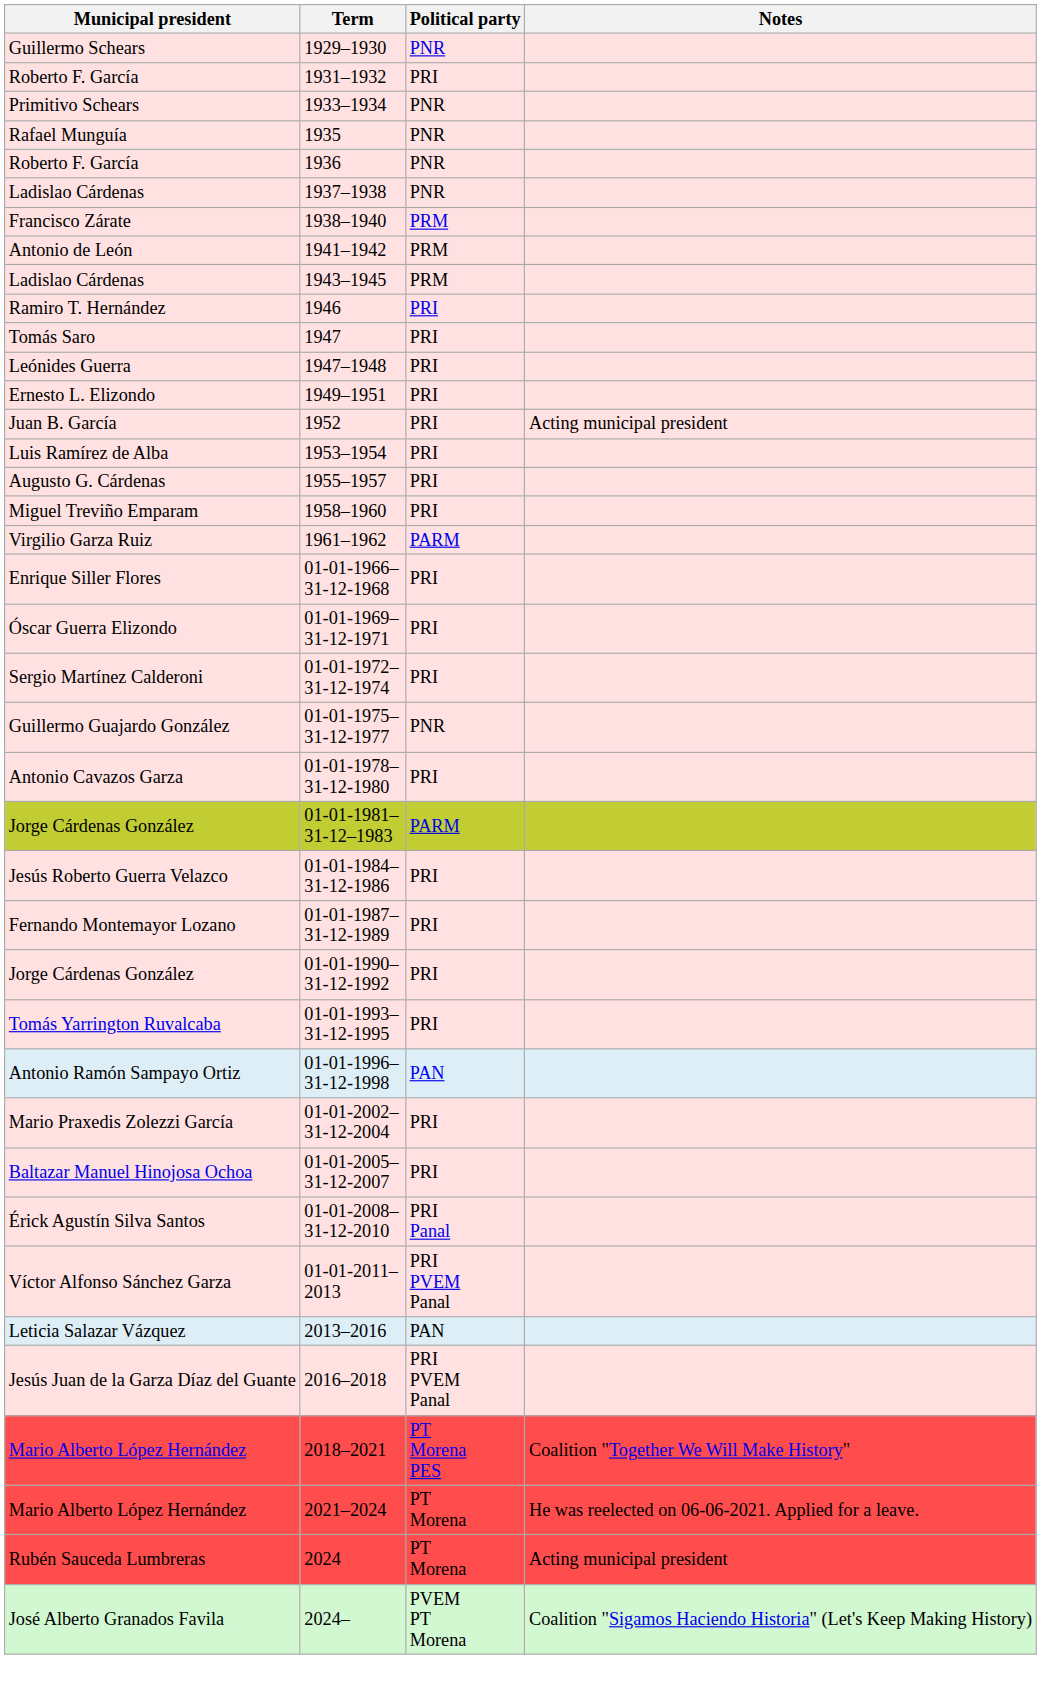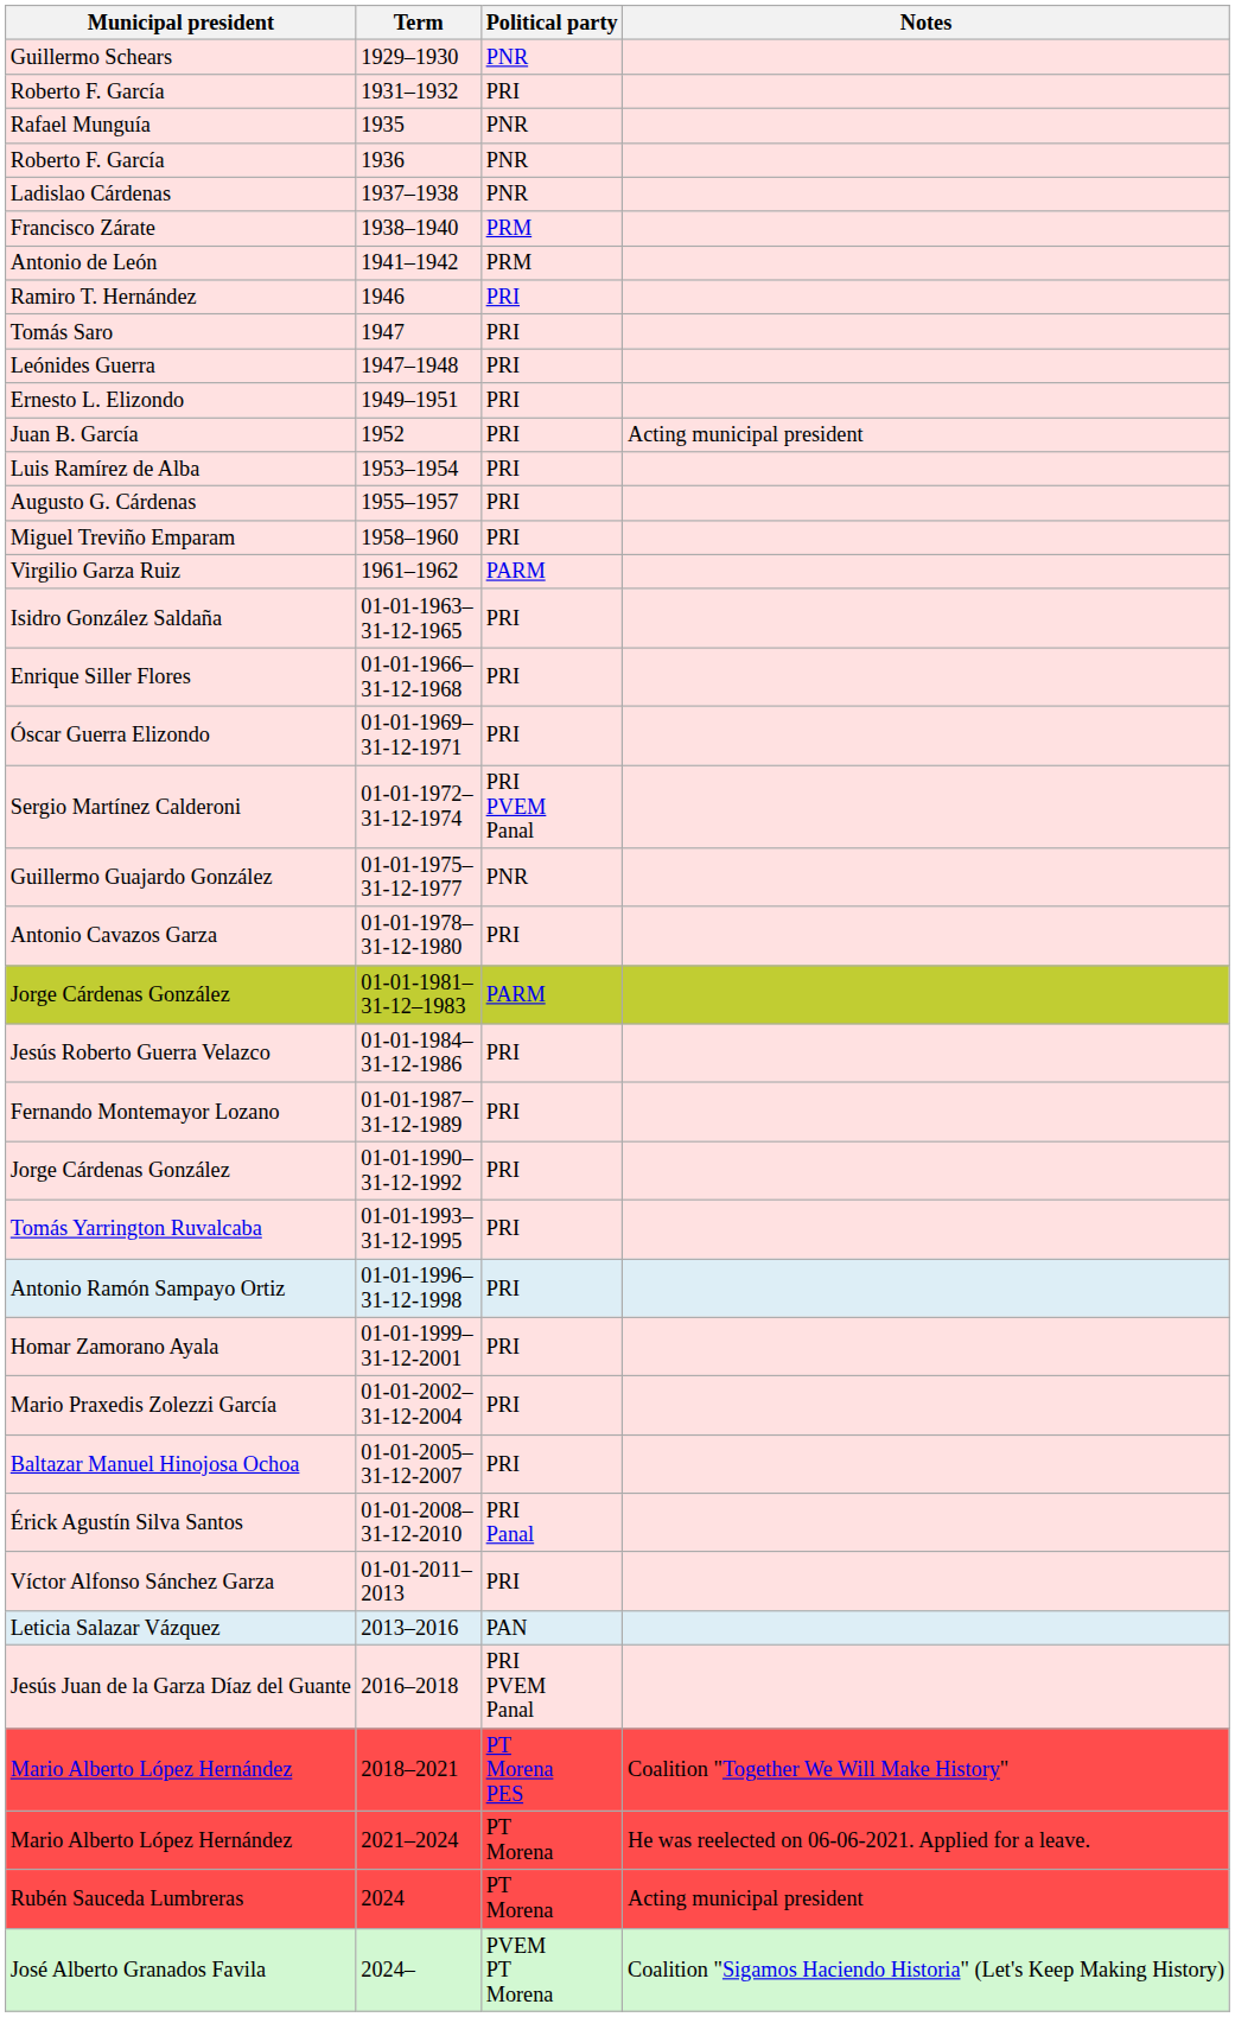 <table class="wikitable">
 <tr>
 <th>Municipal president</th>
 <th width=85px>Term</th>
 <th>Political party</th>
 <th>Notes</th>
 </tr>
 <tr style="background:#ffe1e1">
 <td>Guillermo Schears</td>
 <td>1929–1930</td>
 <td><a href='#'>PNR</a> </td>
 <td></td>
 </tr>
 <tr style="background:#ffe1e1">
 <td>Roberto F. García</td>
 <td>1931–1932</td>
 <td>PRI </td>
-<td></td>
-</tr>
-<tr style="background:#ffe1e1">
-<td>Primitivo Schears</td>
-<td>1933–1934</td>
-<td>PNR </td>
 <td></td>
 </tr>
 <tr style="background:#ffe1e1">
 <td>Rafael Munguía</td>
 <td>1935</td>
 <td>PNR </td>
 <td></td>
 </tr>
 <tr style="background:#ffe1e1">
 <td>Roberto F. García</td>
 <td>1936</td>
 <td>PNR </td>
 <td></td>
 </tr>
 <tr style="background:#ffe1e1">
 <td>Ladislao Cárdenas</td>
 <td>1937–1938</td>
 <td>PNR </td>
 <td></td>
 </tr>
 <tr style="background:#ffe1e1">
 <td>Francisco Zárate</td>
 <td>1938–1940</td>
 <td><a href='#'>PRM</a> </td>
 <td></td>
 </tr>
 <tr style="background:#ffe1e1">
 <td>Antonio de León</td>
 <td>1941–1942</td>
-<td>PRM </td>
-<td></td>
-</tr>
-<tr style="background:#ffe1e1">
-<td>Ladislao Cárdenas</td>
-<td>1943–1945</td>
 <td>PRM </td>
 <td></td>
 </tr>
 <tr style="background:#ffe1e1">
 <td>Ramiro T. Hernández</td>
 <td>1946</td>
 <td><a href='#'>PRI</a> </td>
 <td></td>
 </tr>
 <tr style="background:#ffe1e1">
 <td>Tomás Saro</td>
 <td>1947</td>
 <td>PRI </td>
 <td></td>
 </tr>
 <tr style="background:#ffe1e1">
 <td>Leónides Guerra</td>
 <td>1947–1948</td>
 <td>PRI </td>
 <td></td>
 </tr>
 <tr style="background:#ffe1e1">
 <td>Ernesto L. Elizondo</td>
 <td>1949–1951</td>
 <td>PRI </td>
 <td></td>
 </tr>
 <tr style="background:#ffe1e1">
 <td>Juan B. García</td>
 <td>1952</td>
 <td>PRI </td>
 <td>Acting municipal president</td>
 </tr>
 <tr style="background:#ffe1e1">
 <td>Luis Ramírez de Alba</td>
 <td>1953–1954</td>
 <td>PRI </td>
 <td></td>
 </tr>
 <tr style="background:#ffe1e1">
 <td>Augusto G. Cárdenas</td>
 <td>1955–1957</td>
 <td>PRI </td>
 <td></td>
 </tr>
 <tr style="background:#ffe1e1">
 <td>Miguel Treviño Emparam</td>
 <td>1958–1960</td>
 <td>PRI </td>
 <td></td>
 </tr>
 <tr style="background:#ffe1e1">
 <td>Virgilio Garza Ruiz</td>
 <td>1961–1962</td>
 <td><a href='#'>PARM</a> </td>
 <td></td>
 </tr>
 <tr style="background:#ffe1e1">
+<td>Isidro González Saldaña</td>
+<td>01-01-1963–31-12-1965</td>
+<td>PRI </td>
+<td></td>
+</tr>
+<tr style="background:#ffe1e1">
 <td>Enrique Siller Flores</td>
 <td>01-01-1966–31-12-1968</td>
 <td>PRI </td>
 <td></td>
 </tr>
 <tr style="background:#ffe1e1">
 <td>Óscar Guerra Elizondo</td>
 <td>01-01-1969–31-12-1971</td>
 <td>PRI </td>
 <td></td>
 </tr>
 <tr style="background:#ffe1e1">
 <td>Sergio Martínez Calderoni</td>
 <td>01-01-1972–31-12-1974</td>
-<td>PRI </td>
+<td>PRI <br> <a href='#'>PVEM</a> <br> Panal </td>
 <td></td>
 </tr>
 <tr style="background:#ffe1e1">
 <td>Guillermo Guajardo González</td>
 <td>01-01-1975–31-12-1977</td>
 <td>PNR </td>
 <td></td>
 </tr>
 <tr style="background:#ffe1e1">
 <td>Antonio Cavazos Garza</td>
 <td>01-01-1978–31-12-1980</td>
 <td>PRI </td>
 <td></td>
 </tr>
 <tr style="background:#c1cd32">
 <td>Jorge Cárdenas González</td>
 <td>01-01-1981–31-12–1983</td>
 <td><a href='#'>PARM</a> </td>
 <td></td>
 </tr>
 <tr style="background:#ffe1e1">
 <td>Jesús Roberto Guerra Velazco</td>
 <td>01-01-1984–31-12-1986</td>
 <td>PRI </td>
 <td></td>
 </tr>
 <tr style="background:#ffe1e1">
 <td>Fernando Montemayor Lozano</td>
 <td>01-01-1987–31-12-1989</td>
 <td>PRI </td>
 <td></td>
 </tr>
 <tr style="background:#ffe1e1">
 <td>Jorge Cárdenas González</td>
 <td>01-01-1990–31-12-1992</td>
 <td>PRI </td>
 <td></td>
 </tr>
 <tr style="background:#ffe1e1">
 <td><a href='#'>Tomás Yarrington Ruvalcaba</a></td>
 <td>01-01-1993–31-12-1995</td>
 <td>PRI </td>
 <td></td>
 </tr>
 <tr style="background:#ddeef6">
 <td>Antonio Ramón Sampayo Ortiz</td>
 <td>01-01-1996–31-12-1998</td>
-<td><a href='#'>PAN</a> </td>
+<td>PRI </td>
+<td></td>
+</tr>
+<tr style="background:#ffe1e1">
+<td>Homar Zamorano Ayala</td>
+<td>01-01-1999–31-12-2001</td>
+<td>PRI </td>
 <td></td>
 </tr>
 <tr style="background:#ffe1e1">
 <td>Mario Praxedis Zolezzi García</td>
 <td>01-01-2002–31-12-2004</td>
 <td>PRI </td>
 <td></td>
 </tr>
 <tr style="background:#ffe1e1">
 <td><a href='#'>Baltazar Manuel Hinojosa Ochoa</a></td>
 <td>01-01-2005–31-12-2007</td>
 <td>PRI </td>
 <td></td>
 </tr>
 <tr style="background:#ffe1e1">
 <td>Érick Agustín Silva Santos</td>
 <td>01-01-2008–31-12-2010</td>
 <td>PRI <br> <a href='#'>Panal</a> </td>
 <td></td>
 </tr>
 <tr style="background:#ffe1e1">
 <td>Víctor Alfonso Sánchez Garza</td>
 <td>01-01-2011–2013</td>
-<td>PRI <br> <a href='#'>PVEM</a> <br> Panal </td>
+<td>PRI </td>
 <td></td>
 </tr>
 <tr style="background:#ddeef6">
 <td>Leticia Salazar Vázquez</td>
 <td>2013–2016</td>
 <td>PAN </td>
 <td></td>
 </tr>
 <tr style="background:#ffe1e1">
 <td>Jesús Juan de la Garza Díaz del Guante</td>
 <td>2016–2018</td>
 <td>PRI <br> PVEM <br> Panal </td>
 <td></td>
 </tr>
 <tr style="background:#ff4c4c">
 <td><a href='#'>Mario Alberto López Hernández</a></td>
 <td>2018–2021</td>
 <td><a href='#'>PT</a> <br> <a href='#'>Morena</a> <br> <a href='#'>PES</a> </td>
 <td>Coalition "<a href='#'>Together We Will Make History</a>"</td>
 </tr>
 <tr style="background:#ff4c4c">
 <td>Mario Alberto López Hernández</td>
 <td>2021–2024</td>
 <td>PT <br> Morena </td>
 <td>He was reelected on 06-06-2021. Applied for a leave.</td>
 </tr>
 <tr style="background:#ff4c4c">
 <td>Rubén Sauceda Lumbreras</td>
 <td>2024</td>
 <td>PT <br> Morena </td>
 <td>Acting municipal president</td>
 </tr>
 <tr style="background:#d2f8d2">
 <td>José Alberto Granados Favila</td>
 <td>2024–</td>
 <td>PVEM <br> PT <br> Morena </td>
 <td>Coalition "<a href='#'>Sigamos Haciendo Historia</a>" (Let's Keep Making History)</td>
 </tr>
 </table>
